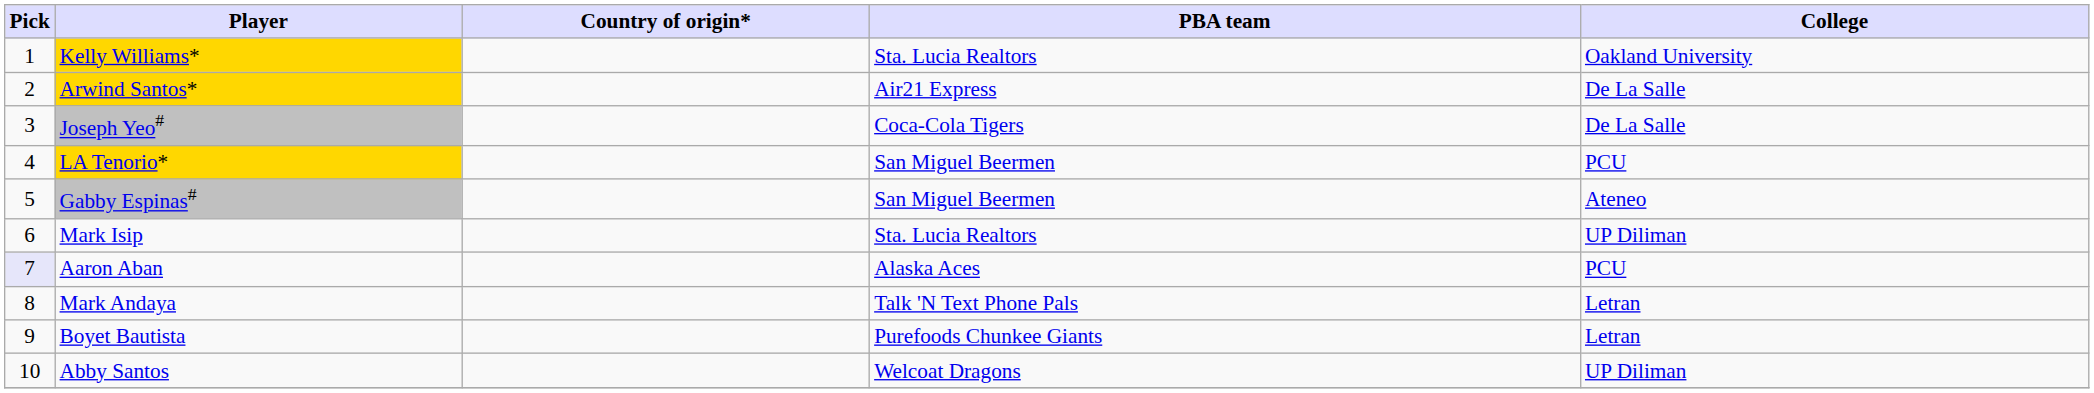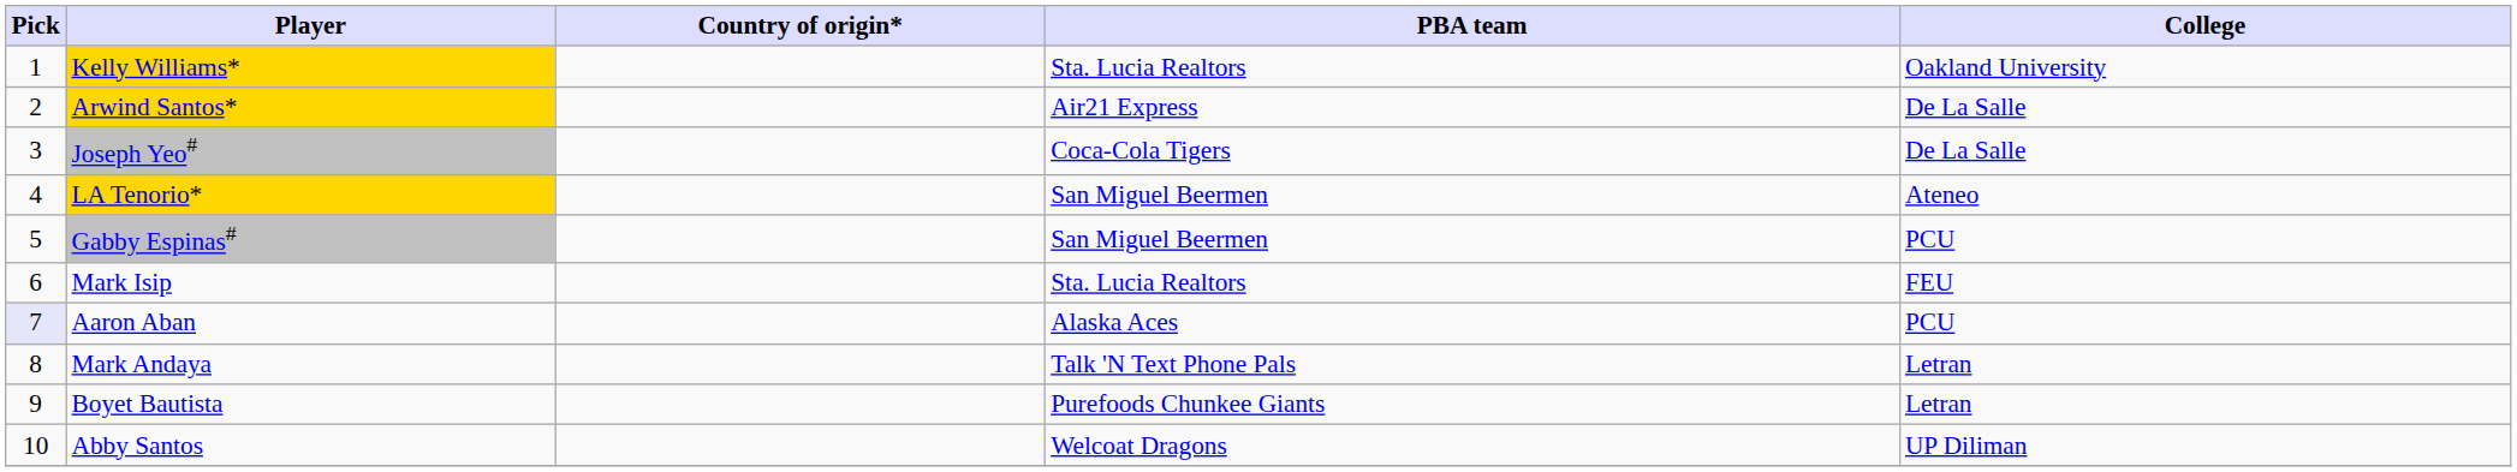 <table class="wikitable">
 <tr>
 <th style="background:#DDDDFF;">Pick</th>
 <th style="background:#DDDDFF;" width="20%">Player</th>
 <th style="background:#DDDDFF;" width="20%">Country of origin*</th>
 <th style="background:#DDDDFF;" width="35%">PBA team</th>
 <th style="background:#DDDDFF;" width="25%">College</th>
 </tr>
 <tr>
 <td align=center>1</td>
 <td bgcolor=gold><a href='#'>Kelly Williams</a>*</td>
 <td></td>
 <td><a href='#'>Sta. Lucia Realtors</a></td>
 <td><a href='#'>Oakland University</a></td>
 </tr>
 <tr>
 <td align=center>2</td>
 <td bgcolor=gold><a href='#'>Arwind Santos</a>*</td>
 <td></td>
 <td><a href='#'>Air21 Express</a></td>
 <td><a href='#'>De La Salle</a></td>
 </tr>
 <tr>
 <td align=center>3</td>
 <td bgcolor=silver><a href='#'>Joseph Yeo</a><sup>#</sup></td>
 <td></td>
 <td><a href='#'>Coca-Cola Tigers</a></td>
 <td><a href='#'>De La Salle</a></td>
 </tr>
 <tr>
 <td align=center>4</td>
 <td bgcolor=gold><a href='#'>LA Tenorio</a>*</td>
 <td></td>
 <td><a href='#'>San Miguel Beermen</a></td>
-<td><a href='#'>PCU</a></td>
+<td><a href='#'>Ateneo</a></td>
 </tr>
 <tr>
 <td align=center>5</td>
 <td bgcolor=silver><a href='#'>Gabby Espinas</a><sup>#</sup></td>
 <td></td>
 <td><a href='#'>San Miguel Beermen</a></td>
-<td><a href='#'>Ateneo</a></td>
+<td><a href='#'>PCU</a></td>
 </tr>
 <tr>
 <td align=center>6</td>
 <td><a href='#'>Mark Isip</a></td>
 <td></td>
 <td><a href='#'>Sta. Lucia Realtors</a></td>
-<td><a href='#'>UP Diliman</a></td>
+<td><a href='#'>FEU</a></td>
 </tr>
 <tr>
 <td align=center style="background: lavender;">7</td>
 <td><a href='#'>Aaron Aban</a></td>
 <td></td>
 <td><a href='#'>Alaska Aces</a></td>
 <td><a href='#'>PCU</a></td>
 </tr>
 <tr>
 <td align=center>8</td>
 <td><a href='#'>Mark Andaya</a></td>
 <td></td>
 <td><a href='#'>Talk 'N Text Phone Pals</a></td>
 <td><a href='#'>Letran</a></td>
 </tr>
 <tr>
 <td align=center>9</td>
 <td><a href='#'>Boyet Bautista</a></td>
 <td></td>
 <td><a href='#'>Purefoods Chunkee Giants</a></td>
 <td><a href='#'>Letran</a></td>
 </tr>
 <tr>
 <td align=center>10</td>
 <td><a href='#'>Abby Santos</a></td>
 <td></td>
 <td><a href='#'>Welcoat Dragons</a></td>
 <td><a href='#'>UP Diliman</a></td>
 </tr>
 <tr>
 </tr>
 </table>
